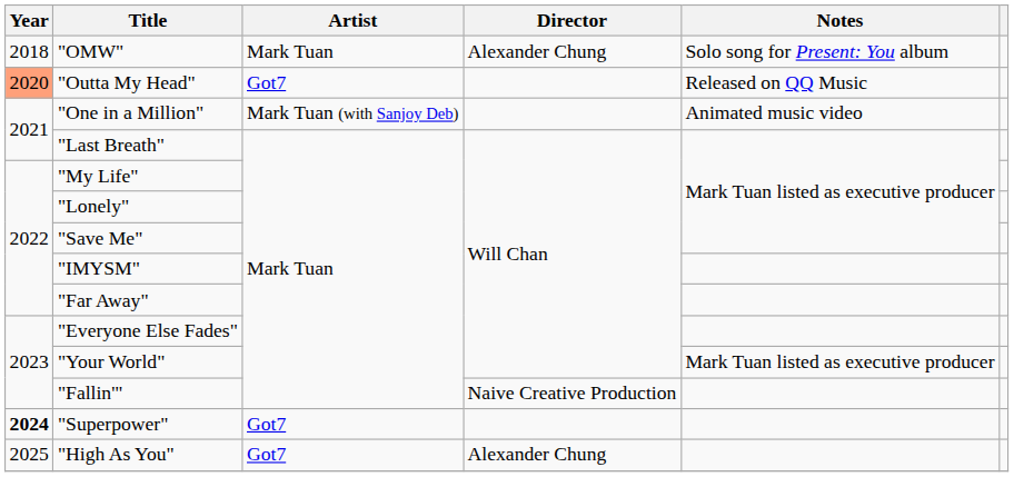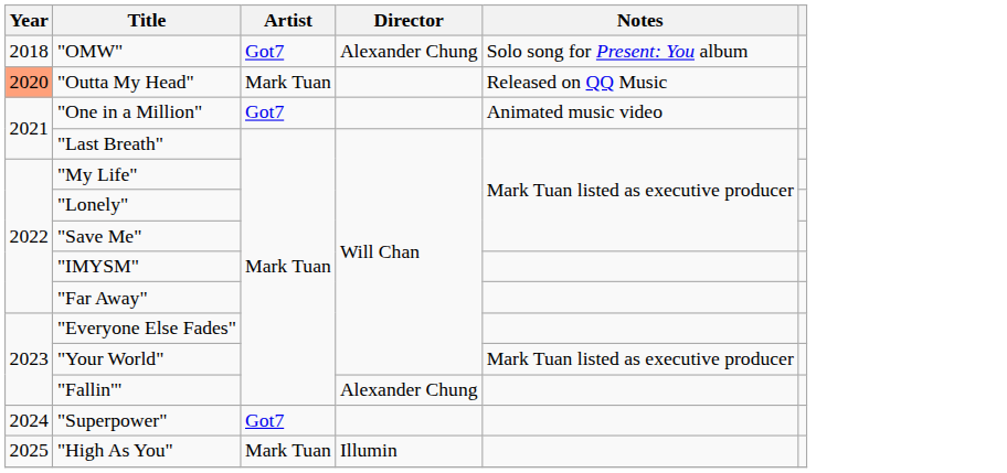 <table class="wikitable sortable">
 <tr>
 <th>Year</th>
 <th>Title</th>
 <th>Artist</th>
 <th>Director</th>
 <th>Notes</th>
 <th></th>
 </tr>
 <tr>
 <td>2018</td>
 <td>"OMW"</td>
-<td>Mark Tuan</td>
+<td><a href='#'>Got7</a></td>
 <td>Alexander Chung</td>
 <td>Solo song for <em><a href='#'>Present: You</a></em> album</td>
 <td></td>
 </tr>
 <tr>
 <td style="background: lightsalmon;">2020</td>
 <td>"Outta My Head"</td>
-<td><a href='#'>Got7</a></td>
+<td>Mark Tuan</td>
 <td></td>
 <td>Released on <a href='#'>QQ</a> Music</td>
 <td></td>
 </tr>
 <tr>
 <td rowspan="2">2021</td>
 <td>"One in a Million"</td>
-<td>Mark Tuan <small>(with <a href='#'>Sanjoy Deb</a>)</small></td>
+<td><a href='#'>Got7</a></td>
 <td></td>
 <td>Animated music video</td>
 <td></td>
 </tr>
 <tr>
 <td>"Last Breath"</td>
 <td rowspan="9">Mark Tuan</td>
 <td rowspan="8">Will Chan</td>
 <td rowspan="4">Mark Tuan listed as executive producer</td>
 <td></td>
 </tr>
 <tr>
 <td rowspan="5">2022</td>
 <td>"My Life"</td>
 <td></td>
 </tr>
 <tr>
 <td>"Lonely"</td>
 <td></td>
 </tr>
 <tr>
 <td>"Save Me"</td>
 <td></td>
 </tr>
 <tr>
 <td>"IMYSM"</td>
 <td></td>
 <td></td>
 </tr>
 <tr>
 <td>"Far Away"</td>
 <td></td>
 <td></td>
 </tr>
 <tr>
 <td rowspan="3">2023</td>
 <td>"Everyone Else Fades"</td>
 <td></td>
 <td></td>
 </tr>
 <tr>
 <td>"Your World"</td>
 <td>Mark Tuan listed as executive producer</td>
 <td></td>
 </tr>
 <tr>
 <td>"Fallin'"</td>
-<td>Naive Creative Production</td>
+<td>Alexander Chung</td>
 <td></td>
 <td></td>
 </tr>
 <tr>
-<td><strong>2024</strong></td>
+<td>2024</td>
 <td>"Superpower"</td>
 <td><a href='#'>Got7</a></td>
 <td></td>
 <td></td>
 <td></td>
 </tr>
 <tr>
 <td>2025</td>
 <td>"High As You"</td>
-<td><a href='#'>Got7</a></td>
-<td>Alexander Chung</td>
+<td>Mark Tuan</td>
+<td>Illumin</td>
 <td></td>
 <td></td>
 </tr>
 <tr>
 </tr>
 </table>
